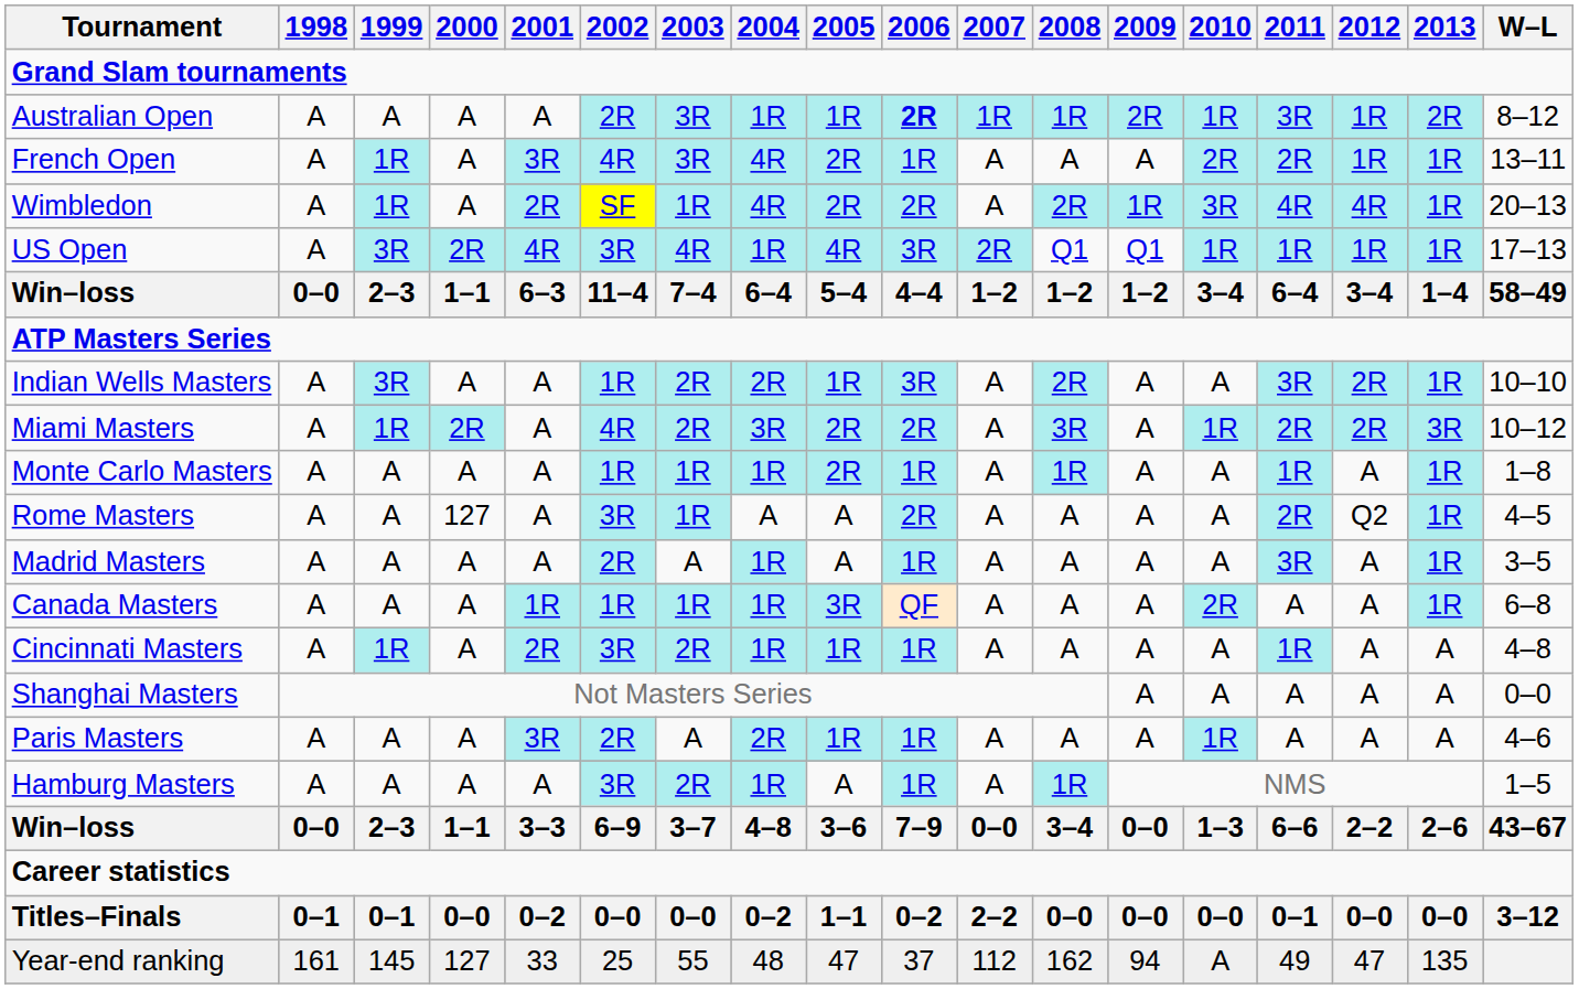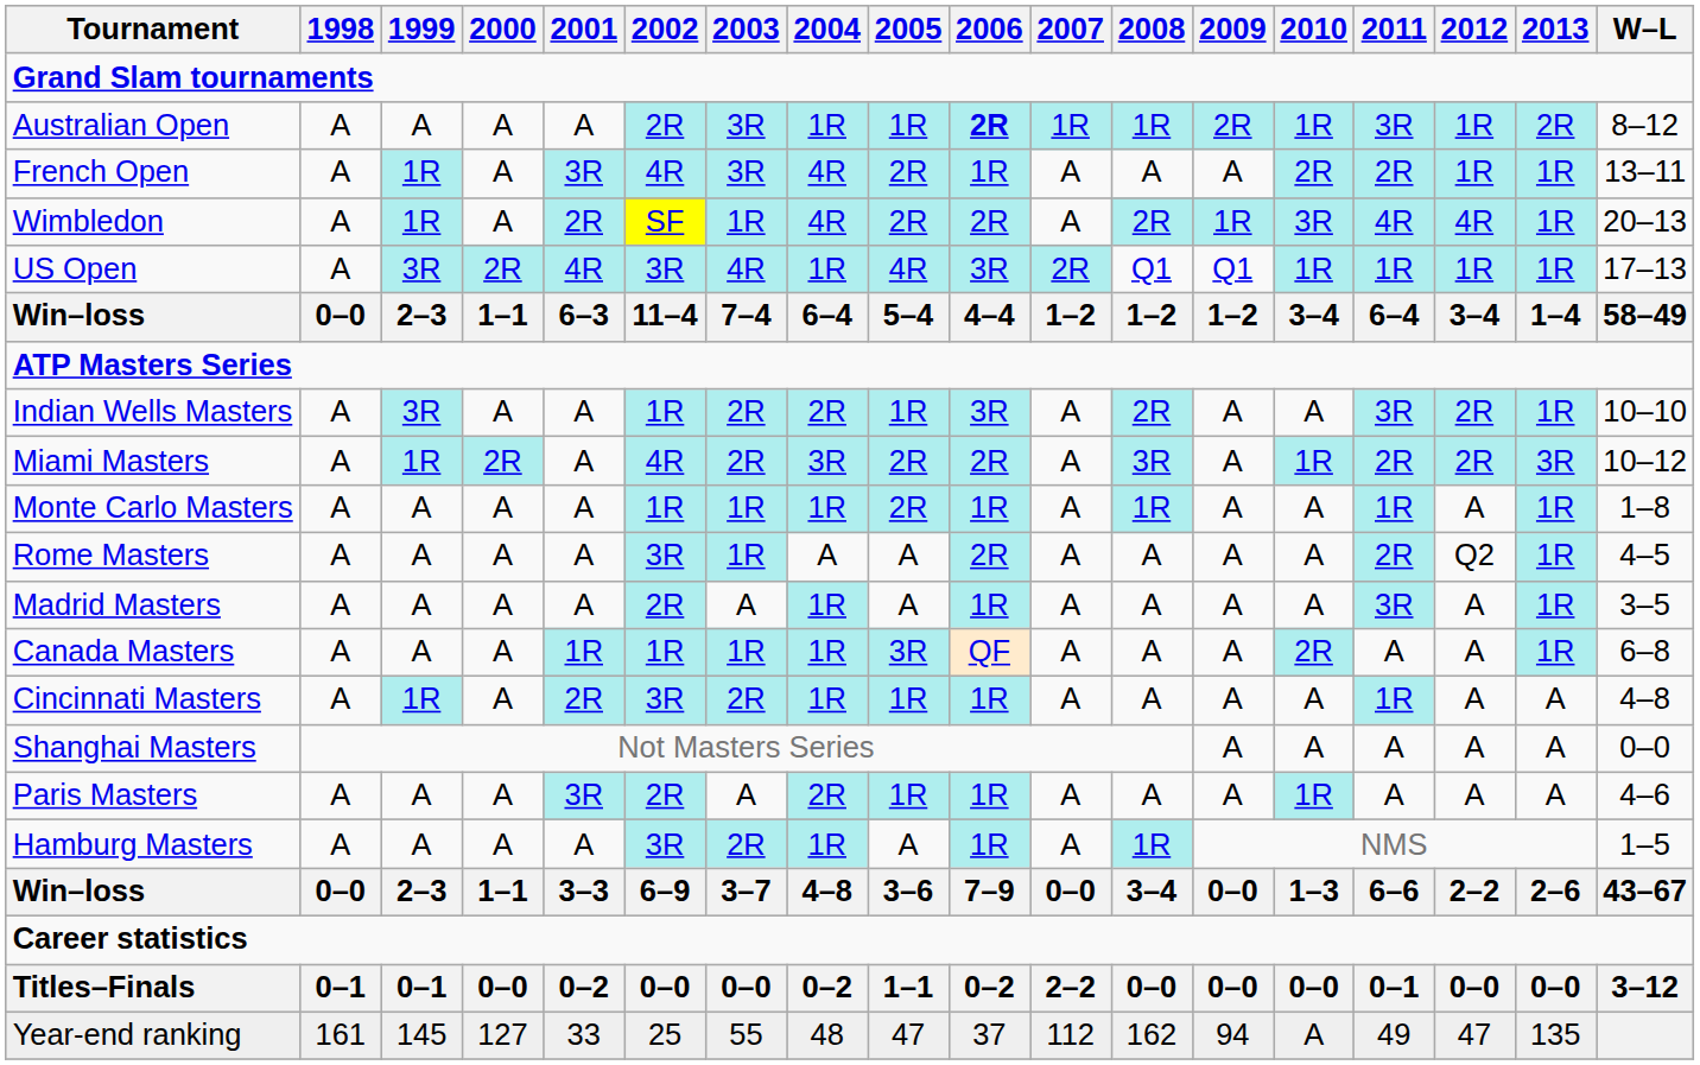 <table class=wikitable style=text-align:center>
 <tr>
 <th>Tournament</th>
 <th><a href='#'>1998</a></th>
 <th><a href='#'>1999</a></th>
 <th><a href='#'>2000</a></th>
 <th><a href='#'>2001</a></th>
 <th><a href='#'>2002</a></th>
 <th><a href='#'>2003</a></th>
 <th><a href='#'>2004</a></th>
 <th><a href='#'>2005</a></th>
 <th><a href='#'>2006</a></th>
 <th><a href='#'>2007</a></th>
 <th><a href='#'>2008</a></th>
 <th><a href='#'>2009</a></th>
 <th><a href='#'>2010</a></th>
 <th><a href='#'>2011</a></th>
 <th><a href='#'>2012</a></th>
 <th><a href='#'>2013</a></th>
 <th>W–L</th>
 </tr>
 <tr>
 <td colspan=19 align=left><strong><a href='#'>Grand Slam tournaments</a></strong></td>
 </tr>
 <tr>
 <td align=left><a href='#'>Australian Open</a></td>
 <td>A</td>
 <td>A</td>
 <td>A</td>
 <td>A</td>
 <td bgcolor=afeeee><a href='#'>2R</a></td>
 <td bgcolor=afeeee><a href='#'>3R</a></td>
 <td bgcolor=afeeee><a href='#'>1R</a></td>
 <td bgcolor=afeeee><a href='#'>1R</a></td>
 <td bgcolor=afeeee><strong><a href='#'>2R</a></strong></td>
 <td bgcolor=afeeee><a href='#'>1R</a></td>
 <td bgcolor=afeeee><a href='#'>1R</a></td>
 <td bgcolor=afeeee><a href='#'>2R</a></td>
 <td bgcolor=afeeee><a href='#'>1R</a></td>
 <td bgcolor=afeeee><a href='#'>3R</a></td>
 <td bgcolor=afeeee><a href='#'>1R</a></td>
 <td bgcolor=afeeee><a href='#'>2R</a></td>
 <td>8–12</td>
 </tr>
 <tr>
 <td align=left><a href='#'>French Open</a></td>
 <td>A</td>
 <td bgcolor=afeeee><a href='#'>1R</a></td>
 <td>A</td>
 <td bgcolor=afeeee><a href='#'>3R</a></td>
 <td bgcolor=afeeee><a href='#'>4R</a></td>
 <td bgcolor=afeeee><a href='#'>3R</a></td>
 <td bgcolor=afeeee><a href='#'>4R</a></td>
 <td bgcolor=afeeee><a href='#'>2R</a></td>
 <td bgcolor=afeeee><a href='#'>1R</a></td>
 <td>A</td>
 <td>A</td>
 <td>A</td>
 <td bgcolor=afeeee><a href='#'>2R</a></td>
 <td bgcolor=afeeee><a href='#'>2R</a></td>
 <td bgcolor=afeeee><a href='#'>1R</a></td>
 <td bgcolor=afeeee><a href='#'>1R</a></td>
 <td>13–11</td>
 </tr>
 <tr>
 <td align=left><a href='#'>Wimbledon</a></td>
 <td>A</td>
 <td bgcolor=afeeee><a href='#'>1R</a></td>
 <td>A</td>
 <td bgcolor=afeeee><a href='#'>2R</a></td>
 <td bgcolor=yellow><a href='#'>SF</a></td>
 <td bgcolor=afeeee><a href='#'>1R</a></td>
 <td bgcolor=afeeee><a href='#'>4R</a></td>
 <td bgcolor=afeeee><a href='#'>2R</a></td>
 <td bgcolor=afeeee><a href='#'>2R</a></td>
 <td>A</td>
 <td bgcolor=afeeee><a href='#'>2R</a></td>
 <td bgcolor=afeeee><a href='#'>1R</a></td>
 <td bgcolor=afeeee><a href='#'>3R</a></td>
 <td bgcolor=afeeee><a href='#'>4R</a></td>
 <td bgcolor=afeeee><a href='#'>4R</a></td>
 <td bgcolor=afeeee><a href='#'>1R</a></td>
 <td>20–13</td>
 </tr>
 <tr>
 <td align=left><a href='#'>US Open</a></td>
 <td>A</td>
 <td bgcolor=afeeee><a href='#'>3R</a></td>
 <td bgcolor=afeeee><a href='#'>2R</a></td>
 <td bgcolor=afeeee><a href='#'>4R</a></td>
 <td bgcolor=afeeee><a href='#'>3R</a></td>
 <td bgcolor=afeeee><a href='#'>4R</a></td>
 <td bgcolor=afeeee><a href='#'>1R</a></td>
 <td bgcolor=afeeee><a href='#'>4R</a></td>
 <td bgcolor=afeeee><a href='#'>3R</a></td>
 <td bgcolor=afeeee><a href='#'>2R</a></td>
 <td><a href='#'>Q1</a></td>
 <td><a href='#'>Q1</a></td>
 <td bgcolor=afeeee><a href='#'>1R</a></td>
 <td bgcolor=afeeee><a href='#'>1R</a></td>
 <td bgcolor=afeeee><a href='#'>1R</a></td>
 <td bgcolor=afeeee><a href='#'>1R</a></td>
 <td>17–13</td>
 </tr>
 <tr>
 <th style=text-align:left>Win–loss</th>
 <th>0–0</th>
 <th>2–3</th>
 <th>1–1</th>
 <th>6–3</th>
 <th>11–4</th>
 <th>7–4</th>
 <th>6–4</th>
 <th>5–4</th>
 <th>4–4</th>
 <th>1–2</th>
 <th>1–2</th>
 <th>1–2</th>
 <th>3–4</th>
 <th>6–4</th>
 <th>3–4</th>
 <th>1–4</th>
 <th>58–49</th>
 </tr>
 <tr>
 <td colspan=19 align=left><strong><a href='#'>ATP Masters Series</a></strong></td>
 </tr>
 <tr>
 <td align=left><a href='#'>Indian Wells Masters</a></td>
 <td>A</td>
 <td bgcolor=afeeee><a href='#'>3R</a></td>
 <td>A</td>
 <td>A</td>
 <td bgcolor=afeeee><a href='#'>1R</a></td>
 <td bgcolor=afeeee><a href='#'>2R</a></td>
 <td bgcolor=afeeee><a href='#'>2R</a></td>
 <td bgcolor=afeeee><a href='#'>1R</a></td>
 <td bgcolor=afeeee><a href='#'>3R</a></td>
 <td>A</td>
 <td bgcolor=afeeee><a href='#'>2R</a></td>
 <td>A</td>
 <td>A</td>
 <td bgcolor=afeeee><a href='#'>3R</a></td>
 <td bgcolor=afeeee><a href='#'>2R</a></td>
 <td bgcolor=afeeee><a href='#'>1R</a></td>
 <td>10–10</td>
 </tr>
 <tr>
 <td align=left><a href='#'>Miami Masters</a></td>
 <td>A</td>
 <td bgcolor=afeeee><a href='#'>1R</a></td>
 <td bgcolor=afeeee><a href='#'>2R</a></td>
 <td>A</td>
 <td bgcolor=afeeee><a href='#'>4R</a></td>
 <td bgcolor=afeeee><a href='#'>2R</a></td>
 <td bgcolor=afeeee><a href='#'>3R</a></td>
 <td bgcolor=afeeee><a href='#'>2R</a></td>
 <td bgcolor=afeeee><a href='#'>2R</a></td>
 <td>A</td>
 <td bgcolor=afeeee><a href='#'>3R</a></td>
 <td>A</td>
 <td bgcolor=afeeee><a href='#'>1R</a></td>
 <td bgcolor=afeeee><a href='#'>2R</a></td>
 <td bgcolor=afeeee><a href='#'>2R</a></td>
 <td bgcolor=afeeee><a href='#'>3R</a></td>
 <td>10–12</td>
 </tr>
 <tr>
 <td align=left><a href='#'>Monte Carlo Masters</a></td>
 <td>A</td>
 <td>A</td>
 <td>A</td>
 <td>A</td>
 <td bgcolor=afeeee><a href='#'>1R</a></td>
 <td bgcolor=afeeee><a href='#'>1R</a></td>
 <td bgcolor=afeeee><a href='#'>1R</a></td>
 <td bgcolor=afeeee><a href='#'>2R</a></td>
 <td bgcolor=afeeee><a href='#'>1R</a></td>
 <td>A</td>
 <td bgcolor=afeeee><a href='#'>1R</a></td>
 <td>A</td>
 <td>A</td>
 <td bgcolor=afeeee><a href='#'>1R</a></td>
 <td>A</td>
 <td bgcolor=afeeee><a href='#'>1R</a></td>
 <td>1–8</td>
 </tr>
 <tr>
 <td align=left><a href='#'>Rome Masters</a></td>
 <td>A</td>
 <td>A</td>
-<td>127</td>
+<td>A</td>
 <td>A</td>
 <td bgcolor=afeeee><a href='#'>3R</a></td>
 <td bgcolor=afeeee><a href='#'>1R</a></td>
 <td>A</td>
 <td>A</td>
 <td bgcolor=afeeee><a href='#'>2R</a></td>
 <td>A</td>
 <td>A</td>
 <td>A</td>
 <td>A</td>
 <td bgcolor=afeeee><a href='#'>2R</a></td>
 <td>Q2</td>
 <td bgcolor=afeeee><a href='#'>1R</a></td>
 <td>4–5</td>
 </tr>
 <tr>
 <td align=left><a href='#'>Madrid Masters</a></td>
 <td>A</td>
 <td>A</td>
 <td>A</td>
 <td>A</td>
 <td bgcolor=afeeee><a href='#'>2R</a></td>
 <td>A</td>
 <td bgcolor=afeeee><a href='#'>1R</a></td>
 <td>A</td>
 <td bgcolor=afeeee><a href='#'>1R</a></td>
 <td>A</td>
 <td>A</td>
 <td>A</td>
 <td>A</td>
 <td bgcolor=afeeee><a href='#'>3R</a></td>
 <td>A</td>
 <td bgcolor=afeeee><a href='#'>1R</a></td>
 <td>3–5</td>
 </tr>
 <tr>
 <td align=left><a href='#'>Canada Masters</a></td>
 <td>A</td>
 <td>A</td>
 <td>A</td>
 <td bgcolor=afeeee><a href='#'>1R</a></td>
 <td bgcolor=afeeee><a href='#'>1R</a></td>
 <td bgcolor=afeeee><a href='#'>1R</a></td>
 <td bgcolor=afeeee><a href='#'>1R</a></td>
 <td bgcolor=afeeee><a href='#'>3R</a></td>
 <td bgcolor=ffebcd><a href='#'>QF</a></td>
 <td>A</td>
 <td>A</td>
 <td>A</td>
 <td bgcolor=afeeee><a href='#'>2R</a></td>
 <td>A</td>
 <td>A</td>
 <td bgcolor=afeeee><a href='#'>1R</a></td>
 <td>6–8</td>
 </tr>
 <tr>
 <td align=left><a href='#'>Cincinnati Masters</a></td>
 <td>A</td>
 <td bgcolor=afeeee><a href='#'>1R</a></td>
 <td>A</td>
 <td bgcolor=afeeee><a href='#'>2R</a></td>
 <td bgcolor=afeeee><a href='#'>3R</a></td>
 <td bgcolor=afeeee><a href='#'>2R</a></td>
 <td bgcolor=afeeee><a href='#'>1R</a></td>
 <td bgcolor=afeeee><a href='#'>1R</a></td>
 <td bgcolor=afeeee><a href='#'>1R</a></td>
 <td>A</td>
 <td>A</td>
 <td>A</td>
 <td>A</td>
 <td bgcolor=afeeee><a href='#'>1R</a></td>
 <td>A</td>
 <td>A</td>
 <td>4–8</td>
 </tr>
 <tr>
 <td align=left><a href='#'>Shanghai Masters</a></td>
 <td colspan=11 style=color:#767676>Not Masters Series</td>
 <td>A</td>
 <td>A</td>
 <td>A</td>
 <td>A</td>
 <td>A</td>
 <td>0–0</td>
 </tr>
 <tr>
 <td align=left><a href='#'>Paris Masters</a></td>
 <td>A</td>
 <td>A</td>
 <td>A</td>
 <td bgcolor=afeeee><a href='#'>3R</a></td>
 <td bgcolor=afeeee><a href='#'>2R</a></td>
 <td>A</td>
 <td bgcolor=afeeee><a href='#'>2R</a></td>
 <td bgcolor=afeeee><a href='#'>1R</a></td>
 <td bgcolor=afeeee><a href='#'>1R</a></td>
 <td>A</td>
 <td>A</td>
 <td>A</td>
 <td bgcolor=afeeee><a href='#'>1R</a></td>
 <td>A</td>
 <td>A</td>
 <td>A</td>
 <td>4–6</td>
 </tr>
 <tr>
 <td align=left><a href='#'>Hamburg Masters</a></td>
 <td>A</td>
 <td>A</td>
 <td>A</td>
 <td>A</td>
 <td bgcolor=afeeee><a href='#'>3R</a></td>
 <td bgcolor=afeeee><a href='#'>2R</a></td>
 <td bgcolor=afeeee><a href='#'>1R</a></td>
 <td>A</td>
 <td bgcolor=afeeee><a href='#'>1R</a></td>
 <td>A</td>
 <td bgcolor=afeeee><a href='#'>1R</a></td>
 <td colspan=5 style=color:#767676>NMS</td>
 <td>1–5</td>
 </tr>
 <tr>
 <th style=text-align:left>Win–loss</th>
 <th>0–0</th>
 <th>2–3</th>
 <th>1–1</th>
 <th>3–3</th>
 <th>6–9</th>
 <th>3–7</th>
 <th>4–8</th>
 <th>3–6</th>
 <th>7–9</th>
 <th>0–0</th>
 <th>3–4</th>
 <th>0–0</th>
 <th>1–3</th>
 <th>6–6</th>
 <th>2–2</th>
 <th>2–6</th>
 <th>43–67</th>
 </tr>
 <tr>
 <td colspan=19 align=left><strong>Career statistics</strong></td>
 </tr>
 <tr>
 <th style=text-align:left>Titles–Finals</th>
 <th>0–1</th>
 <th>0–1</th>
 <th>0–0</th>
 <th>0–2</th>
 <th>0–0</th>
 <th>0–0</th>
 <th>0–2</th>
 <th>1–1</th>
 <th>0–2</th>
 <th>2–2</th>
 <th>0–0</th>
 <th>0–0</th>
 <th>0–0</th>
 <th>0–1</th>
 <th>0–0</th>
 <th>0–0</th>
 <th>3–12</th>
 </tr>
 <tr bgcolor=EFEFEF>
 <td align=left>Year-end ranking</td>
 <td>161</td>
 <td>145</td>
 <td>127</td>
 <td>33</td>
 <td>25</td>
 <td>55</td>
 <td>48</td>
 <td>47</td>
 <td>37</td>
 <td>112</td>
 <td>162</td>
 <td>94</td>
 <td>A</td>
 <td>49</td>
 <td>47</td>
 <td>135</td>
 <th></th>
 </tr>
 </table>
